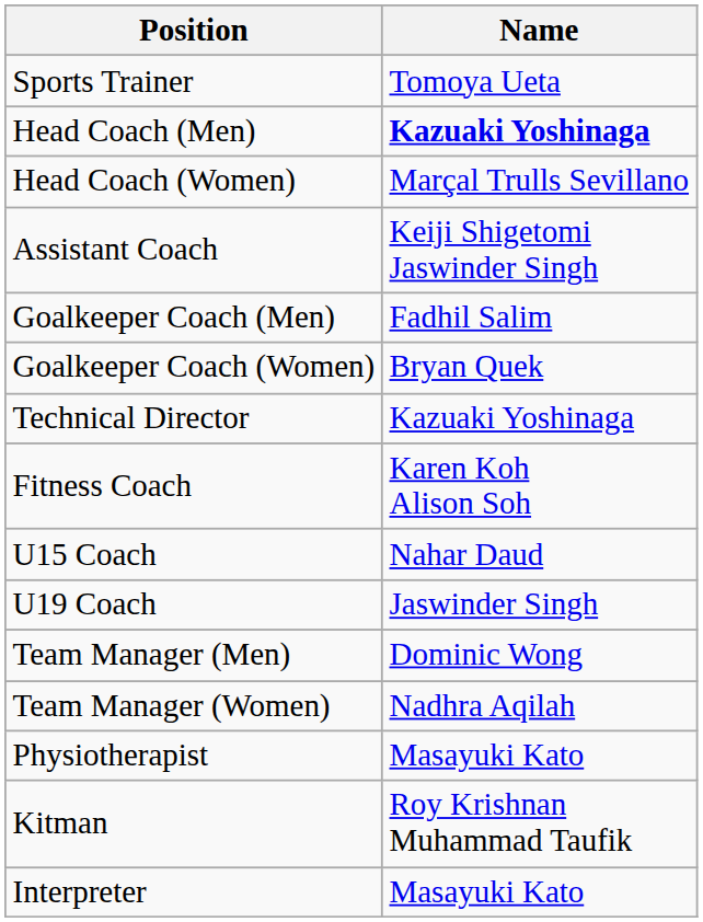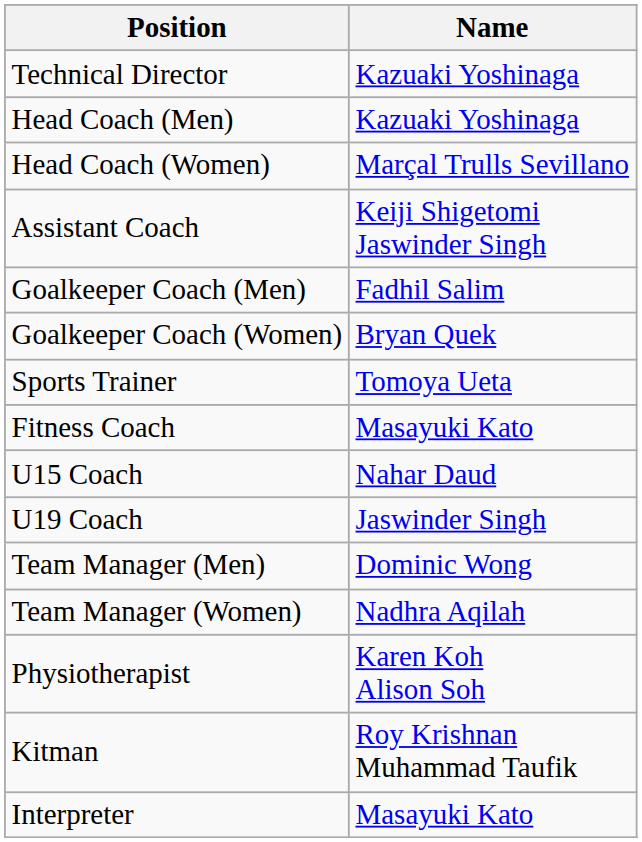 <table class="wikitable">
 <tr>
 <th>Position</th>
 <th>Name</th>
 </tr>
 <tr>
-<td>Sports Trainer</td>
-<td> <a href='#'>Tomoya Ueta</a></td>
+<td>Technical Director</td>
+<td> <a href='#'>Kazuaki Yoshinaga</a></td>
 </tr>
 <tr>
 <td>Head Coach (Men)</td>
-<td><strong> <a href='#'>Kazuaki Yoshinaga</a></strong></td>
+<td> <a href='#'>Kazuaki Yoshinaga</a></td>
 </tr>
 <tr>
 <td>Head Coach (Women)</td>
 <td> <a href='#'>Marçal Trulls Sevillano</a></td>
 </tr>
 <tr>
 <td>Assistant Coach</td>
 <td> <a href='#'>Keiji Shigetomi</a> <br>  <a href='#'>Jaswinder Singh</a></td>
 </tr>
 <tr>
 <td>Goalkeeper Coach (Men)</td>
 <td> <a href='#'>Fadhil Salim</a></td>
 </tr>
 <tr>
 <td>Goalkeeper Coach (Women)</td>
 <td> <a href='#'>Bryan Quek</a></td>
 </tr>
 <tr>
-<td>Technical Director</td>
-<td> <a href='#'>Kazuaki Yoshinaga</a></td>
+<td>Sports Trainer</td>
+<td> <a href='#'>Tomoya Ueta</a></td>
 </tr>
 <tr>
 <td>Fitness Coach</td>
-<td> <a href='#'>Karen Koh</a> <br>  <a href='#'>Alison Soh</a></td>
+<td> <a href='#'>Masayuki Kato</a></td>
 </tr>
 <tr>
 <td>U15 Coach</td>
 <td> <a href='#'>Nahar Daud</a></td>
 </tr>
 <tr>
 <td>U19 Coach</td>
 <td> <a href='#'>Jaswinder Singh</a></td>
 </tr>
 <tr>
 <td>Team Manager (Men)</td>
 <td> <a href='#'>Dominic Wong</a></td>
 </tr>
 <tr>
 <td>Team Manager (Women)</td>
 <td> <a href='#'>Nadhra Aqilah</a></td>
 </tr>
 <tr>
 <td>Physiotherapist</td>
-<td> <a href='#'>Masayuki Kato</a></td>
+<td> <a href='#'>Karen Koh</a> <br>  <a href='#'>Alison Soh</a></td>
 </tr>
 <tr>
 <td>Kitman</td>
 <td> <a href='#'>Roy Krishnan</a> <br>  Muhammad Taufik</td>
 </tr>
 <tr>
 <td>Interpreter</td>
 <td> <a href='#'>Masayuki Kato</a></td>
 </tr>
 <tr>
 </tr>
 </table>
